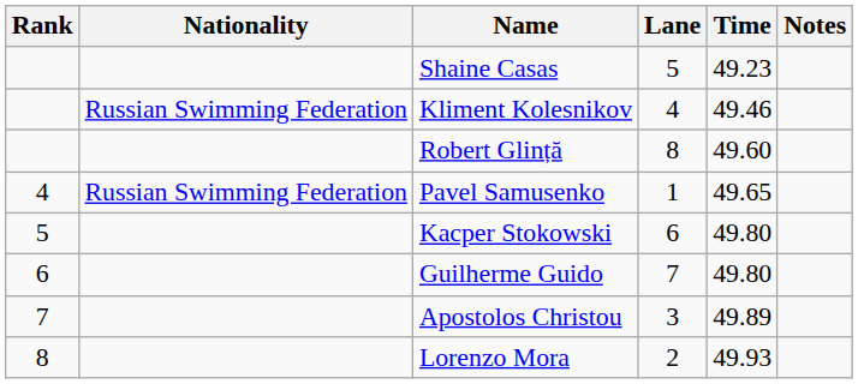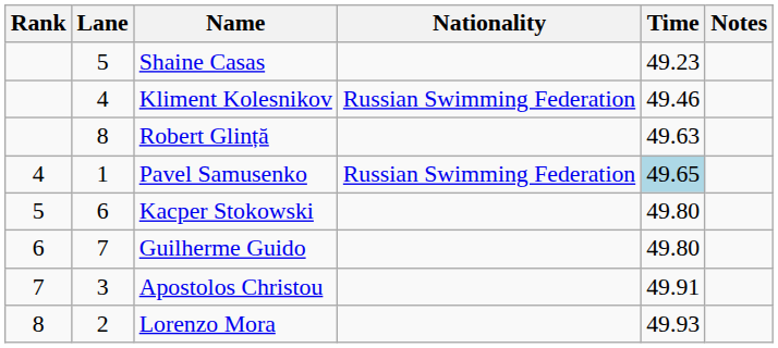 <table class="wikitable sortable" style="text-align:center">
 <tr>
 <th>Rank</th>
+<th>Lane</th>
+<th>Name</th>
 <th>Nationality</th>
-<th>Name</th>
-<th>Lane</th>
 <th>Time</th>
 <th>Notes</th>
 </tr>
 <tr>
 <td></td>
+<td>5</td>
+<td align=left><a href='#'>Shaine Casas</a></td>
 <td align=left></td>
-<td align=left><a href='#'>Shaine Casas</a></td>
-<td>5</td>
 <td>49.23</td>
 <td></td>
 </tr>
 <tr>
 <td></td>
+<td>4</td>
+<td align=left><a href='#'>Kliment Kolesnikov</a></td>
 <td align=left> <a href='#'>Russian Swimming Federation</a></td>
-<td align=left><a href='#'>Kliment Kolesnikov</a></td>
-<td>4</td>
 <td>49.46</td>
 <td></td>
 </tr>
 <tr>
 <td></td>
+<td>8</td>
+<td align=left><a href='#'>Robert Glință</a></td>
 <td align=left></td>
-<td align=left><a href='#'>Robert Glință</a></td>
-<td>8</td>
-<td>49.60</td>
+<td>49.63</td>
 <td></td>
 </tr>
 <tr>
 <td>4</td>
+<td>1</td>
+<td align=left><a href='#'>Pavel Samusenko</a></td>
 <td align=left> <a href='#'>Russian Swimming Federation</a></td>
-<td align=left><a href='#'>Pavel Samusenko</a></td>
-<td>1</td>
-<td>49.65</td>
+<td style="background: lightblue;">49.65</td>
 <td></td>
 </tr>
 <tr>
 <td>5</td>
+<td>6</td>
+<td align=left><a href='#'>Kacper Stokowski</a></td>
 <td align=left></td>
-<td align=left><a href='#'>Kacper Stokowski</a></td>
-<td>6</td>
 <td>49.80</td>
 <td></td>
 </tr>
 <tr>
 <td>6</td>
+<td>7</td>
+<td align=left><a href='#'>Guilherme Guido</a></td>
 <td align=left></td>
-<td align=left><a href='#'>Guilherme Guido</a></td>
-<td>7</td>
 <td>49.80</td>
 <td></td>
 </tr>
 <tr>
 <td>7</td>
+<td>3</td>
+<td align=left><a href='#'>Apostolos Christou</a></td>
 <td align=left></td>
-<td align=left><a href='#'>Apostolos Christou</a></td>
-<td>3</td>
-<td>49.89</td>
+<td>49.91</td>
 <td></td>
 </tr>
 <tr>
 <td>8</td>
+<td>2</td>
+<td align=left><a href='#'>Lorenzo Mora</a></td>
 <td align=left></td>
-<td align=left><a href='#'>Lorenzo Mora</a></td>
-<td>2</td>
 <td>49.93</td>
 <td></td>
 </tr>
 </table>
